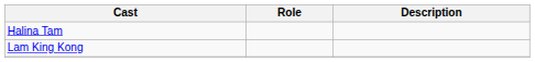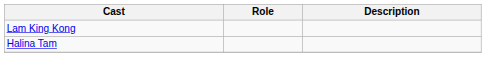 <table class="wikitable" width="60%">
 <tr>
 <th>Cast</th>
 <th>Role</th>
 <th>Description</th>
 </tr>
 <tr>
-<td><a href='#'>Halina Tam</a></td>
+<td><a href='#'>Lam King Kong</a></td>
 <td></td>
 <td></td>
 </tr>
 <tr>
-<td><a href='#'>Lam King Kong</a></td>
+<td><a href='#'>Halina Tam</a></td>
 <td></td>
 <td></td>
 </tr>
 <tr>
 </tr>
 </table>
